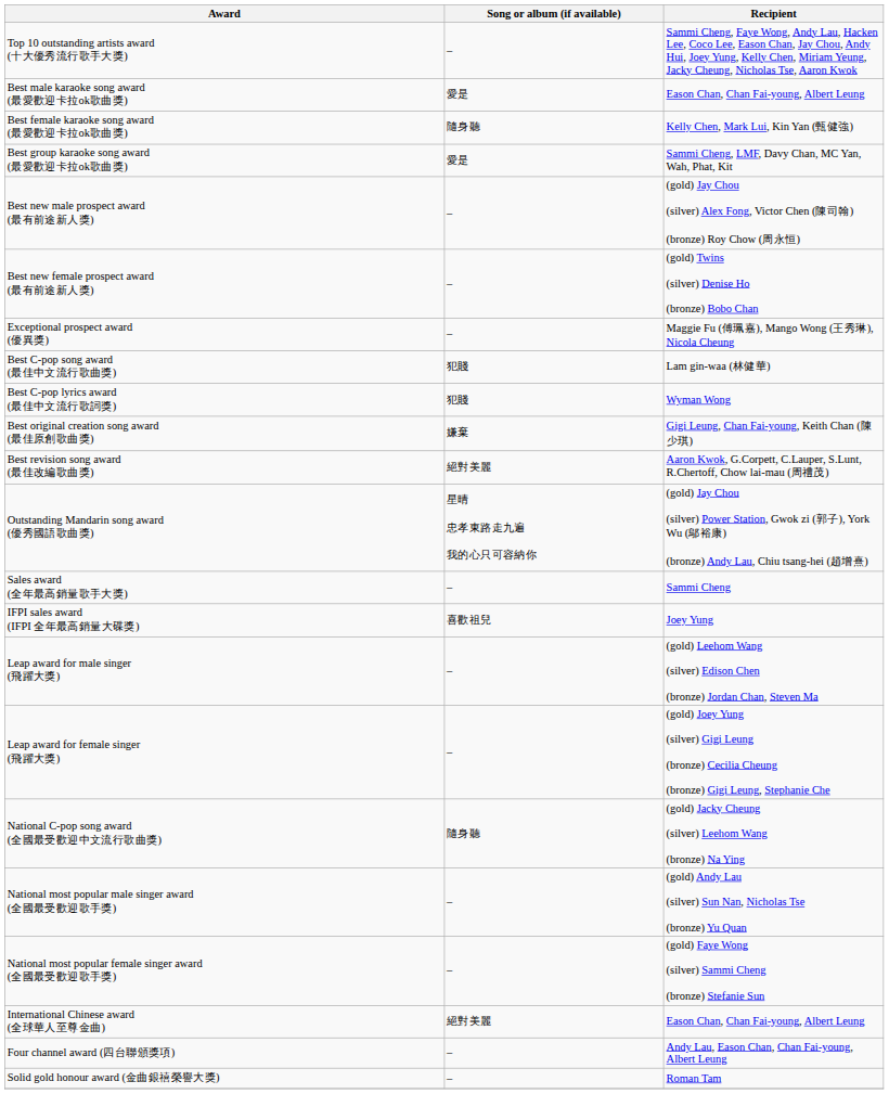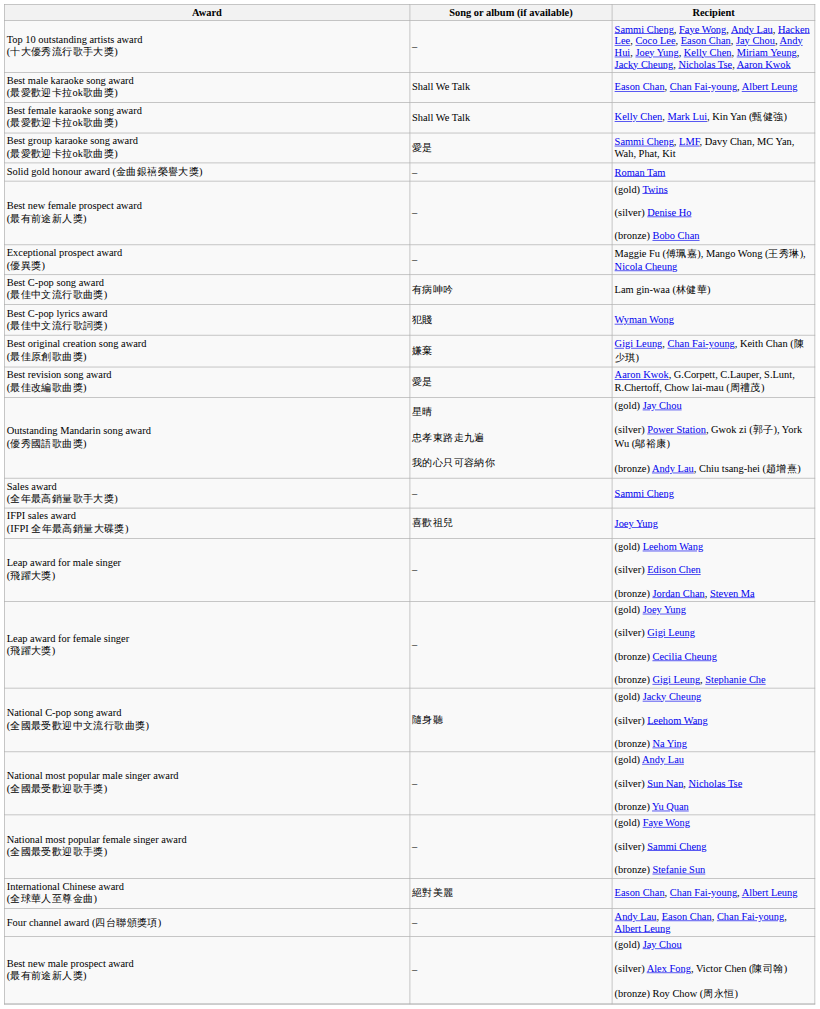 <table class="wikitable">
 <tr>
 <th width=40%>Award</th>
 <th width=20%>Song or album (if available)</th>
 <th width=20%>Recipient</th>
 </tr>
 <tr>
 <td>Top 10 outstanding artists award<br>(十大優秀流行歌手大獎)</td>
 <td>–</td>
 <td><a href='#'>Sammi Cheng</a>, <a href='#'>Faye Wong</a>, <a href='#'>Andy Lau</a>, <a href='#'>Hacken Lee</a>, <a href='#'>Coco Lee</a>, <a href='#'>Eason Chan</a>, <a href='#'>Jay Chou</a>, <a href='#'>Andy Hui</a>, <a href='#'>Joey Yung</a>, <a href='#'>Kelly Chen</a>, <a href='#'>Miriam Yeung</a>, <a href='#'>Jacky Cheung</a>, <a href='#'>Nicholas Tse</a>, <a href='#'>Aaron Kwok</a></td>
 </tr>
 <tr>
 <td>Best male karaoke song award<br>(最愛歡迎卡拉ok歌曲獎)</td>
-<td>愛是</td>
+<td>Shall We Talk</td>
 <td><a href='#'>Eason Chan</a>, <a href='#'>Chan Fai-young</a>, <a href='#'>Albert Leung</a></td>
 </tr>
 <tr>
 <td>Best female karaoke song award<br>(最愛歡迎卡拉ok歌曲獎)</td>
-<td>隨身聽</td>
+<td>Shall We Talk</td>
 <td><a href='#'>Kelly Chen</a>, <a href='#'>Mark Lui</a>, Kin Yan (甄健強)</td>
 </tr>
 <tr>
 <td>Best group karaoke song award<br>(最愛歡迎卡拉ok歌曲獎)</td>
 <td>愛是</td>
 <td><a href='#'>Sammi Cheng</a>, <a href='#'>LMF</a>, Davy Chan, MC Yan, Wah, Phat, Kit</td>
 </tr>
 <tr>
-<td>Best new male prospect award<br>(最有前途新人獎)</td>
+<td>Solid gold honour award (金曲銀禧榮譽大獎)</td>
 <td>–</td>
-<td>(gold) <a href='#'>Jay Chou</a><br><br>(silver) <a href='#'>Alex Fong</a>, Victor Chen (陳司翰)<br><br>(bronze) Roy Chow (周永恒)</td>
+<td><a href='#'>Roman Tam</a></td>
 </tr>
 <tr>
 <td>Best new female prospect award<br>(最有前途新人獎)</td>
 <td>–</td>
 <td>(gold) <a href='#'>Twins</a><br><br>(silver) <a href='#'>Denise Ho</a><br><br>(bronze) <a href='#'>Bobo Chan</a></td>
 </tr>
 <tr>
 <td>Exceptional prospect award<br>(優異獎)</td>
 <td>–</td>
 <td>Maggie Fu (傅珮嘉), Mango Wong (王秀琳), <a href='#'>Nicola Cheung</a></td>
 </tr>
 <tr>
 <td>Best C-pop song award<br>(最佳中文流行歌曲獎)</td>
-<td>犯賤</td>
+<td>有病呻吟</td>
 <td>Lam gin-waa (林健華)</td>
 </tr>
 <tr>
 <td>Best C-pop lyrics award<br>(最佳中文流行歌詞獎)</td>
 <td>犯賤</td>
 <td><a href='#'>Wyman Wong</a></td>
 </tr>
 <tr>
 <td>Best original creation song award<br>(最佳原創歌曲獎)</td>
 <td>嫌棄</td>
 <td><a href='#'>Gigi Leung</a>, <a href='#'>Chan Fai-young</a>, Keith Chan (陳少琪)</td>
 </tr>
 <tr>
 <td>Best revision song award<br>(最佳改編歌曲獎)</td>
-<td>絕對美麗</td>
+<td>愛是</td>
 <td><a href='#'>Aaron Kwok</a>, G.Corpett, C.Lauper, S.Lunt, R.Chertoff, Chow lai-mau (周禮茂)</td>
 </tr>
 <tr>
 <td>Outstanding Mandarin song award<br>(優秀國語歌曲獎)</td>
 <td>星晴<br><br>忠孝東路走九遍<br><br>我的心只可容納你</td>
 <td>(gold) <a href='#'>Jay Chou</a><br><br>(silver) <a href='#'>Power Station</a>, Gwok zi (郭子), York Wu (鄔裕康)<br><br>(bronze) <a href='#'>Andy Lau</a>, Chiu tsang-hei (趙增熹)</td>
 </tr>
 <tr>
 <td>Sales award<br>(全年最高銷量歌手大獎)</td>
 <td>–</td>
 <td><a href='#'>Sammi Cheng</a></td>
 </tr>
 <tr>
 <td>IFPI sales award<br>(IFPI 全年最高銷量大碟獎)</td>
 <td>喜歡祖兒</td>
 <td><a href='#'>Joey Yung</a></td>
 </tr>
 <tr>
 <td>Leap award for male singer<br>(飛躍大獎)</td>
 <td>–</td>
 <td>(gold) <a href='#'>Leehom Wang</a><br><br>(silver) <a href='#'>Edison Chen</a><br><br>(bronze) <a href='#'>Jordan Chan</a>, <a href='#'>Steven Ma</a></td>
 </tr>
 <tr>
 <td>Leap award for female singer<br>(飛躍大獎)</td>
 <td>–</td>
 <td>(gold) <a href='#'>Joey Yung</a><br><br>(silver) <a href='#'>Gigi Leung</a><br><br>(bronze) <a href='#'>Cecilia Cheung</a><br><br>(bronze) <a href='#'>Gigi Leung</a>, <a href='#'>Stephanie Che</a></td>
 </tr>
 <tr>
 <td>National C-pop song award<br>(全國最受歡迎中文流行歌曲獎)</td>
 <td>隨身聽</td>
 <td>(gold) <a href='#'>Jacky Cheung</a><br><br>(silver) <a href='#'>Leehom Wang</a><br><br>(bronze) <a href='#'>Na Ying</a></td>
 </tr>
 <tr>
 <td>National most popular male singer award<br>(全國最受歡迎歌手獎)</td>
 <td>–</td>
 <td>(gold) <a href='#'>Andy Lau</a><br><br>(silver) <a href='#'>Sun Nan</a>, <a href='#'>Nicholas Tse</a><br><br>(bronze) <a href='#'>Yu Quan</a></td>
 </tr>
 <tr>
 <td>National most popular female singer award<br>(全國最受歡迎歌手獎)</td>
 <td>–</td>
 <td>(gold) <a href='#'>Faye Wong</a><br><br>(silver) <a href='#'>Sammi Cheng</a><br><br>(bronze) <a href='#'>Stefanie Sun</a></td>
 </tr>
 <tr>
 <td>International Chinese award<br>(全球華人至尊金曲)</td>
 <td>絕對美麗</td>
 <td><a href='#'>Eason Chan</a>, <a href='#'>Chan Fai-young</a>, <a href='#'>Albert Leung</a></td>
 </tr>
 <tr>
 <td>Four channel award (四台聯頒獎項)</td>
 <td>–</td>
 <td><a href='#'>Andy Lau</a>, <a href='#'>Eason Chan</a>, <a href='#'>Chan Fai-young</a>, <a href='#'>Albert Leung</a></td>
 </tr>
 <tr>
-<td>Solid gold honour award (金曲銀禧榮譽大獎)</td>
+<td>Best new male prospect award<br>(最有前途新人獎)</td>
 <td>–</td>
-<td><a href='#'>Roman Tam</a></td>
+<td>(gold) <a href='#'>Jay Chou</a><br><br>(silver) <a href='#'>Alex Fong</a>, Victor Chen (陳司翰)<br><br>(bronze) Roy Chow (周永恒)</td>
 </tr>
 <tr>
 </tr>
 </table>
